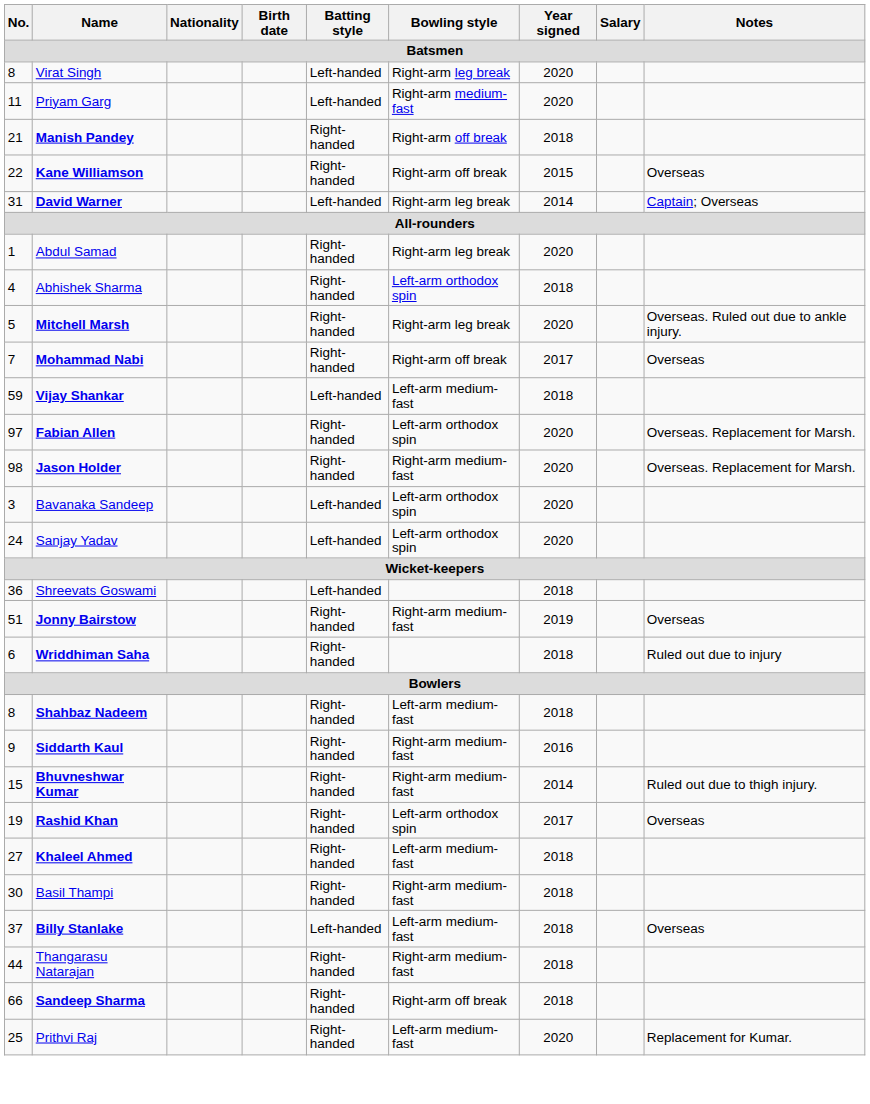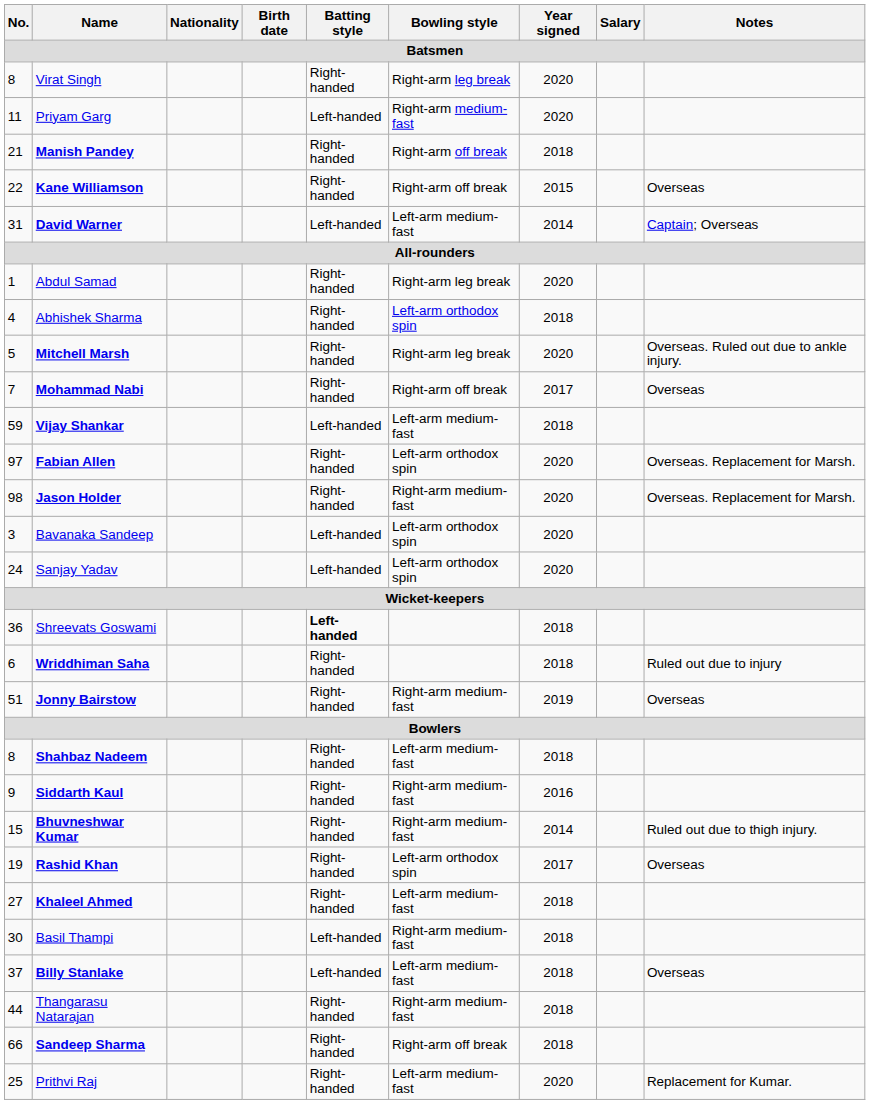 <table class="wikitable"  style="font-size:85%;">
 <tr>
 <th>No.</th>
 <th>Name</th>
 <th>Nationality</th>
 <th>Birth date</th>
 <th>Batting style</th>
 <th>Bowling style</th>
 <th>Year signed</th>
 <th>Salary</th>
 <th>Notes</th>
 </tr>
 <tr>
 <th colspan="9"  style="background:#dcdcdc; text-align:center;">Batsmen</th>
 </tr>
 <tr>
 <td>8</td>
 <td><a href='#'>Virat Singh</a></td>
 <td></td>
 <td></td>
-<td>Left-handed</td>
+<td>Right-handed</td>
 <td>Right-arm <a href='#'>leg break</a></td>
 <td style="text-align:center;">2020</td>
 <td style="text-align:right;"></td>
 <td></td>
 </tr>
 <tr>
 <td>11</td>
 <td><a href='#'>Priyam Garg</a></td>
 <td></td>
 <td></td>
 <td>Left-handed</td>
 <td>Right-arm <a href='#'>medium-fast</a></td>
 <td style="text-align:center;">2020</td>
 <td style="text-align:right;"></td>
 <td></td>
 </tr>
 <tr>
 <td>21</td>
 <td><strong><a href='#'>Manish Pandey</a></strong></td>
 <td></td>
 <td></td>
 <td>Right-handed</td>
 <td>Right-arm <a href='#'>off break</a></td>
 <td style="text-align:center;">2018</td>
 <td style="text-align:right;"></td>
 <td></td>
 </tr>
 <tr>
 <td>22</td>
 <td><strong><a href='#'>Kane Williamson</a></strong></td>
 <td></td>
 <td></td>
 <td>Right-handed</td>
 <td>Right-arm off break</td>
 <td style="text-align:center;">2015</td>
 <td style="text-align:right;"></td>
 <td>Overseas</td>
 </tr>
 <tr>
 <td>31</td>
 <td><strong><a href='#'>David Warner</a></strong></td>
 <td></td>
 <td></td>
 <td>Left-handed</td>
-<td>Right-arm leg break</td>
+<td>Left-arm medium-fast</td>
 <td style="text-align:center;">2014</td>
 <td style="text-align:right;"></td>
 <td><a href='#'>Captain</a>; Overseas</td>
 </tr>
 <tr>
 <th colspan="9"  style="background:#dcdcdc; text-align:center;">All-rounders</th>
 </tr>
 <tr>
 <td>1</td>
 <td><a href='#'>Abdul Samad</a></td>
 <td></td>
 <td></td>
 <td>Right-handed</td>
 <td>Right-arm leg break</td>
 <td style="text-align:center;">2020</td>
 <td style="text-align:right;"></td>
 <td></td>
 </tr>
 <tr>
 <td>4</td>
 <td><a href='#'>Abhishek Sharma</a></td>
 <td></td>
 <td></td>
 <td>Right-handed</td>
 <td><a href='#'>Left-arm orthodox spin</a></td>
 <td style="text-align:center;">2018</td>
 <td style="text-align:right;"></td>
 <td></td>
 </tr>
 <tr>
 <td>5</td>
 <td><strong><a href='#'>Mitchell Marsh</a></strong></td>
 <td></td>
 <td></td>
 <td>Right-handed</td>
 <td>Right-arm leg break</td>
 <td style="text-align:center;">2020</td>
 <td style="text-align:right;"></td>
 <td>Overseas. Ruled out due to ankle injury.</td>
 </tr>
 <tr>
 <td>7</td>
 <td><strong><a href='#'>Mohammad Nabi</a></strong></td>
 <td></td>
 <td></td>
 <td>Right-handed</td>
 <td>Right-arm off break</td>
 <td style="text-align:center;">2017</td>
 <td style="text-align:right;"></td>
 <td>Overseas</td>
 </tr>
 <tr>
 <td>59</td>
 <td><strong><a href='#'>Vijay Shankar</a></strong></td>
 <td></td>
 <td></td>
 <td>Left-handed</td>
 <td>Left-arm medium-fast</td>
 <td style="text-align:center;">2018</td>
 <td style="text-align:right;"></td>
 <td></td>
 </tr>
 <tr>
 <td>97</td>
 <td><strong><a href='#'>Fabian Allen</a></strong></td>
 <td></td>
 <td></td>
 <td>Right-handed</td>
 <td>Left-arm orthodox spin</td>
 <td style="text-align:center;">2020</td>
 <td style="text-align:right;"></td>
 <td>Overseas. Replacement for Marsh.</td>
 </tr>
 <tr>
 <td>98</td>
 <td><strong><a href='#'>Jason Holder</a></strong></td>
 <td></td>
 <td></td>
 <td>Right-handed</td>
 <td>Right-arm medium-fast</td>
 <td style="text-align:center;">2020</td>
 <td style="text-align:right;"></td>
 <td>Overseas. Replacement for Marsh.</td>
 </tr>
 <tr>
 <td>3</td>
 <td><a href='#'>Bavanaka Sandeep</a></td>
 <td></td>
 <td></td>
 <td>Left-handed</td>
 <td>Left-arm orthodox spin</td>
 <td style="text-align:center;">2020</td>
 <td style="text-align:right;"></td>
 <td></td>
 </tr>
 <tr>
 <td>24</td>
 <td><a href='#'>Sanjay Yadav</a></td>
 <td></td>
 <td></td>
 <td>Left-handed</td>
 <td>Left-arm orthodox spin</td>
 <td style="text-align:center;">2020</td>
 <td style="text-align:right;"></td>
 <td></td>
 </tr>
 <tr>
 <th colspan="9"  style="background:#dcdcdc; text-align:center;">Wicket-keepers</th>
 </tr>
 <tr>
 <td>36</td>
 <td><a href='#'>Shreevats Goswami</a></td>
 <td></td>
 <td></td>
-<td>Left-handed</td>
+<td><strong>Left-handed</strong></td>
 <td></td>
 <td style="text-align:center;">2018</td>
 <td style="text-align:right;"></td>
 <td></td>
+</tr>
+<tr>
+<td>6</td>
+<td><strong><a href='#'>Wriddhiman Saha</a></strong></td>
+<td></td>
+<td></td>
+<td>Right-handed</td>
+<td></td>
+<td style="text-align:center;">2018</td>
+<td style="text-align:right;"></td>
+<td>Ruled out due to injury</td>
 </tr>
 <tr>
 <td>51</td>
 <td><strong><a href='#'>Jonny Bairstow</a></strong></td>
 <td></td>
 <td></td>
 <td>Right-handed</td>
 <td>Right-arm medium-fast</td>
 <td style="text-align:center;">2019</td>
 <td style="text-align:right;"></td>
 <td>Overseas</td>
-</tr>
-<tr>
-<td>6</td>
-<td><strong><a href='#'>Wriddhiman Saha</a></strong></td>
-<td></td>
-<td></td>
-<td>Right-handed</td>
-<td></td>
-<td style="text-align:center;">2018</td>
-<td style="text-align:right;"></td>
-<td>Ruled out due to injury</td>
 </tr>
 <tr>
 <th colspan="9"  style="background:#dcdcdc; text-align:center;">Bowlers</th>
 </tr>
 <tr>
 <td>8</td>
 <td><strong><a href='#'>Shahbaz Nadeem</a></strong></td>
 <td></td>
 <td></td>
 <td>Right-handed</td>
 <td>Left-arm medium-fast</td>
 <td style="text-align:center;">2018</td>
 <td style="text-align:right;"></td>
 <td></td>
 </tr>
 <tr>
 <td>9</td>
 <td><strong><a href='#'>Siddarth Kaul</a></strong></td>
 <td></td>
 <td></td>
 <td>Right-handed</td>
 <td>Right-arm medium-fast</td>
 <td style="text-align:center;">2016</td>
 <td style="text-align:right;"></td>
 <td></td>
 </tr>
 <tr>
 <td>15</td>
 <td><strong><a href='#'>Bhuvneshwar Kumar</a></strong></td>
 <td></td>
 <td></td>
 <td>Right-handed</td>
 <td>Right-arm medium-fast</td>
 <td style="text-align:center;">2014</td>
 <td style="text-align:right;"></td>
 <td>Ruled out due to thigh injury.</td>
 </tr>
 <tr>
 <td>19</td>
 <td><strong><a href='#'>Rashid Khan</a></strong></td>
 <td></td>
 <td></td>
 <td>Right-handed</td>
 <td>Left-arm orthodox spin</td>
 <td style="text-align:center;">2017</td>
 <td style="text-align:right;"></td>
 <td>Overseas</td>
 </tr>
 <tr>
 <td>27</td>
 <td><strong><a href='#'>Khaleel Ahmed</a></strong></td>
 <td></td>
 <td></td>
 <td>Right-handed</td>
 <td>Left-arm medium-fast</td>
 <td style="text-align:center;">2018</td>
 <td style="text-align:right;"></td>
 <td></td>
 </tr>
 <tr>
 <td>30</td>
 <td><a href='#'>Basil Thampi</a></td>
 <td></td>
 <td></td>
-<td>Right-handed</td>
+<td>Left-handed</td>
 <td>Right-arm medium-fast</td>
 <td style="text-align:center;">2018</td>
 <td style="text-align:right;"></td>
 <td></td>
 </tr>
 <tr>
 <td>37</td>
 <td><strong><a href='#'>Billy Stanlake</a></strong></td>
 <td></td>
 <td></td>
 <td>Left-handed</td>
 <td>Left-arm medium-fast</td>
 <td style="text-align:center;">2018</td>
 <td style="text-align:right;"></td>
 <td>Overseas</td>
 </tr>
 <tr>
 <td>44</td>
 <td><a href='#'>Thangarasu Natarajan</a></td>
 <td></td>
 <td></td>
 <td>Right-handed</td>
 <td>Right-arm medium-fast</td>
 <td style="text-align:center;">2018</td>
 <td style="text-align:right;"></td>
 <td></td>
 </tr>
 <tr>
 <td>66</td>
 <td><strong><a href='#'>Sandeep Sharma</a></strong></td>
 <td></td>
 <td></td>
 <td>Right-handed</td>
 <td>Right-arm off break</td>
 <td style="text-align:center;">2018</td>
 <td style="text-align:right;"></td>
 <td></td>
 </tr>
 <tr>
 <td>25</td>
 <td><a href='#'>Prithvi Raj</a></td>
 <td></td>
 <td></td>
 <td>Right-handed</td>
 <td>Left-arm medium-fast</td>
 <td style="text-align:center;">2020</td>
 <td style="text-align:right;"></td>
 <td>Replacement for Kumar.</td>
 </tr>
 </table>
